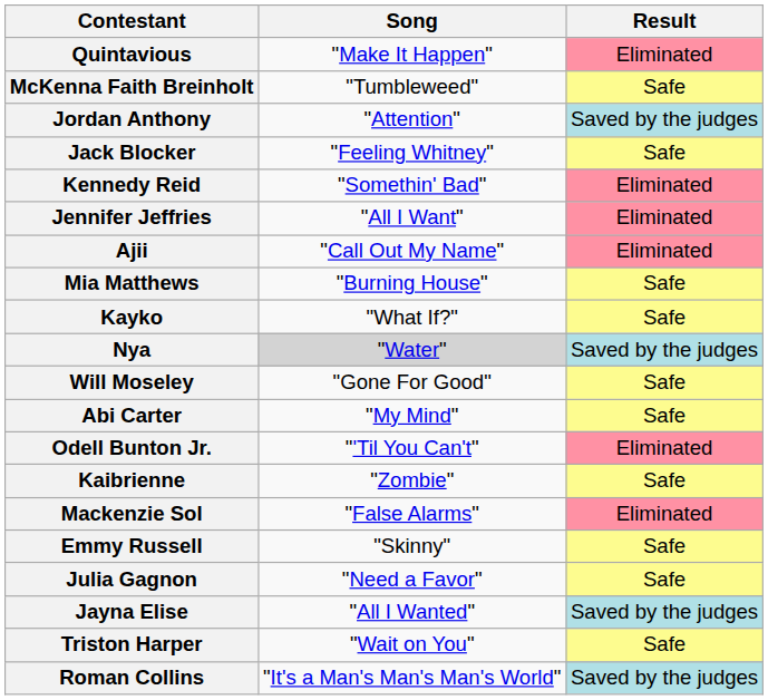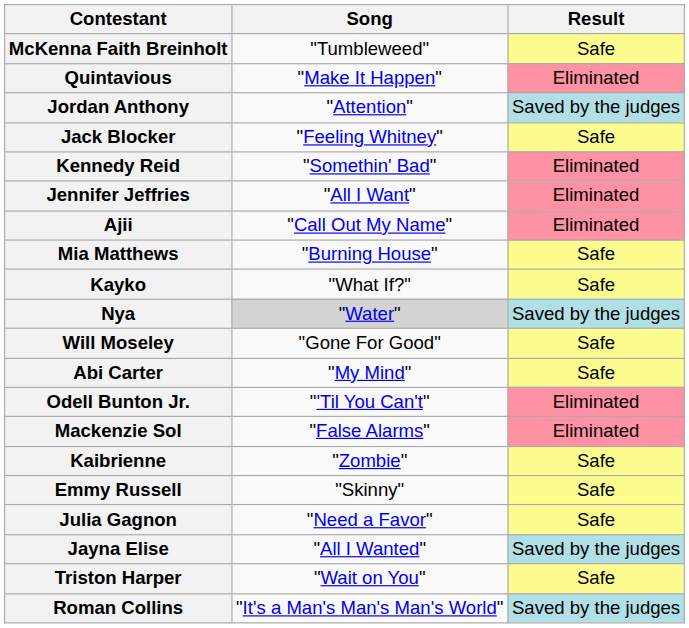 <table class="wikitable" style="text-align:center; white-space:nowrap">
 <tr>
 <th scope="col">Contestant</th>
 <th scope="col">Song</th>
 <th scope="col">Result</th>
 </tr>
 <tr>
+<th scope="row">McKenna Faith Breinholt</th>
+<td>"Tumbleweed"</td>
+<td style="background:#FDFC8F;">Safe</td>
+</tr>
+<tr>
 <th scope="row">Quintavious</th>
 <td>"<a href='#'>Make It Happen</a>"</td>
 <td style="background:#FF91A4;">Eliminated</td>
-</tr>
-<tr>
-<th scope="row">McKenna Faith Breinholt</th>
-<td>"Tumbleweed"</td>
-<td style="background:#FDFC8F;">Safe</td>
 </tr>
 <tr>
 <th scope="row">Jordan Anthony</th>
 <td>"<a href='#'>Attention</a>"</td>
 <td style="background:#B0E0E6;">Saved by the judges</td>
 </tr>
 <tr>
 <th scope="row">Jack Blocker</th>
 <td>"<a href='#'>Feeling Whitney</a>"</td>
 <td style="background:#FDFC8F;">Safe</td>
 </tr>
 <tr>
 <th scope="row">Kennedy Reid</th>
 <td>"<a href='#'>Somethin' Bad</a>"</td>
 <td style="background:#FF91A4;">Eliminated</td>
 </tr>
 <tr>
 <th scope="row">Jennifer Jeffries</th>
 <td>"<a href='#'>All I Want</a>"</td>
 <td style="background:#FF91A4;">Eliminated</td>
 </tr>
 <tr>
 <th scope="row">Ajii</th>
 <td>"<a href='#'>Call Out My Name</a>"</td>
 <td style="background:#FF91A4;">Eliminated</td>
 </tr>
 <tr>
 <th scope="row">Mia Matthews</th>
 <td>"<a href='#'>Burning House</a>"</td>
 <td style="background:#FDFC8F;">Safe</td>
 </tr>
 <tr>
 <th scope="row">Kayko</th>
 <td>"What If?"</td>
 <td style="background:#FDFC8F;">Safe</td>
 </tr>
 <tr>
 <th scope="row">Nya</th>
 <td style="background: lightgrey;">"<a href='#'>Water</a>"</td>
 <td style="background:#B0E0E6;">Saved by the judges</td>
 </tr>
 <tr>
 <th scope="row">Will Moseley</th>
 <td>"Gone For Good"</td>
 <td style="background:#FDFC8F;">Safe</td>
 </tr>
 <tr>
 <th scope="row">Abi Carter</th>
 <td>"<a href='#'>My Mind</a>"</td>
 <td style="background:#FDFC8F;">Safe</td>
 </tr>
 <tr>
 <th scope="row">Odell Bunton Jr.</th>
 <td>"<a href='#'>'Til You Can't</a>"</td>
 <td style="background:#FF91A4;">Eliminated</td>
 </tr>
 <tr>
+<th scope="row">Mackenzie Sol</th>
+<td>"<a href='#'>False Alarms</a>"</td>
+<td style="background:#FF91A4;">Eliminated</td>
+</tr>
+<tr>
 <th scope="row">Kaibrienne</th>
 <td>"<a href='#'>Zombie</a>"</td>
 <td style="background:#FDFC8F;">Safe</td>
-</tr>
-<tr>
-<th scope="row">Mackenzie Sol</th>
-<td>"<a href='#'>False Alarms</a>"</td>
-<td style="background:#FF91A4;">Eliminated</td>
 </tr>
 <tr>
 <th scope="row">Emmy Russell</th>
 <td>"Skinny"</td>
 <td style="background:#FDFC8F;">Safe</td>
 </tr>
 <tr>
 <th scope="row">Julia Gagnon</th>
 <td>"<a href='#'>Need a Favor</a>"</td>
 <td style="background:#FDFC8F;">Safe</td>
 </tr>
 <tr>
 <th scope="row">Jayna Elise</th>
 <td>"<a href='#'>All I Wanted</a>"</td>
 <td style="background:#B0E0E6;">Saved by the judges</td>
 </tr>
 <tr>
 <th scope="row">Triston Harper</th>
 <td>"<a href='#'>Wait on You</a>"</td>
 <td style="background:#FDFC8F;">Safe</td>
 </tr>
 <tr>
 <th scope="row">Roman Collins</th>
 <td>"<a href='#'>It's a Man's Man's Man's World</a>"</td>
 <td style="background:#B0E0E6;">Saved by the judges</td>
 </tr>
 </table>
